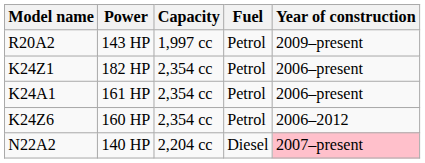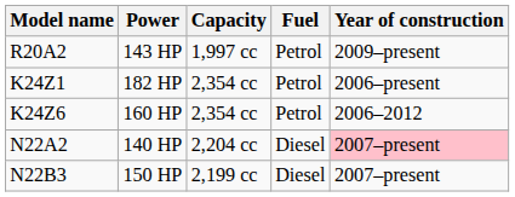 <table class="wikitable">
 <tr>
 <th>Model name</th>
 <th>Power</th>
 <th>Capacity</th>
 <th>Fuel</th>
 <th>Year of construction</th>
 </tr>
 <tr>
 <td>R20A2</td>
 <td>143 HP</td>
 <td>1,997 cc</td>
 <td>Petrol</td>
 <td>2009–present</td>
 </tr>
 <tr>
 <td>K24Z1</td>
 <td>182 HP</td>
 <td>2,354 cc</td>
 <td>Petrol</td>
 <td>2006–present</td>
 </tr>
 <tr>
-<td>K24A1</td>
-<td>161 HP</td>
-<td>2,354 cc</td>
-<td>Petrol</td>
-<td>2006–present</td>
-</tr>
-<tr>
 <td>K24Z6</td>
 <td>160 HP</td>
 <td>2,354 cc</td>
 <td>Petrol</td>
 <td>2006–2012</td>
 </tr>
 <tr>
 <td>N22A2</td>
 <td>140 HP</td>
 <td>2,204 cc</td>
 <td>Diesel</td>
 <td style="background: pink;">2007–present</td>
 </tr>
+<tr>
+<td>N22B3</td>
+<td>150 HP</td>
+<td>2,199 cc</td>
+<td>Diesel</td>
+<td>2007–present</td>
+</tr>
 </table>
